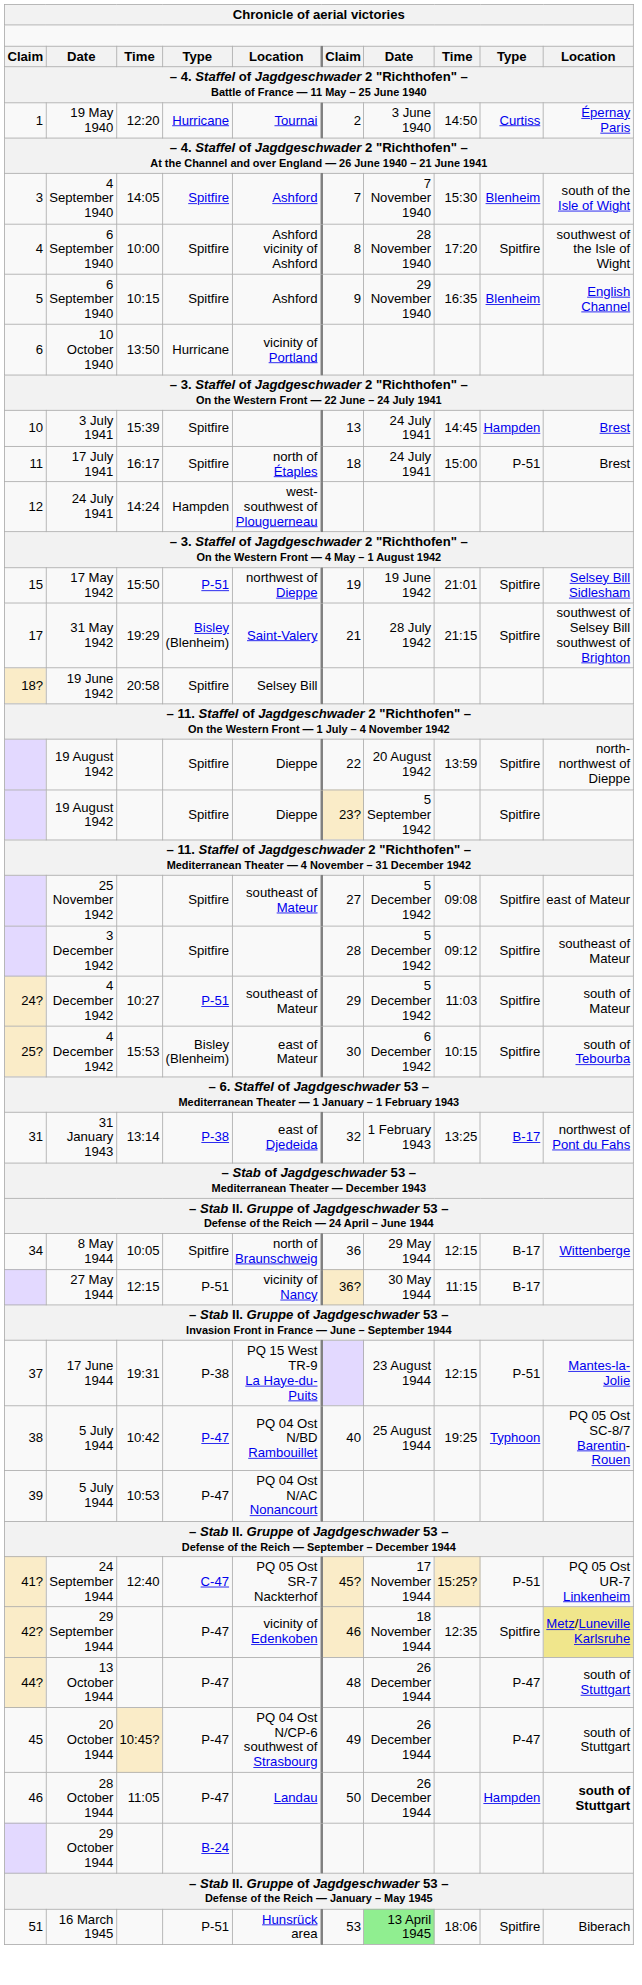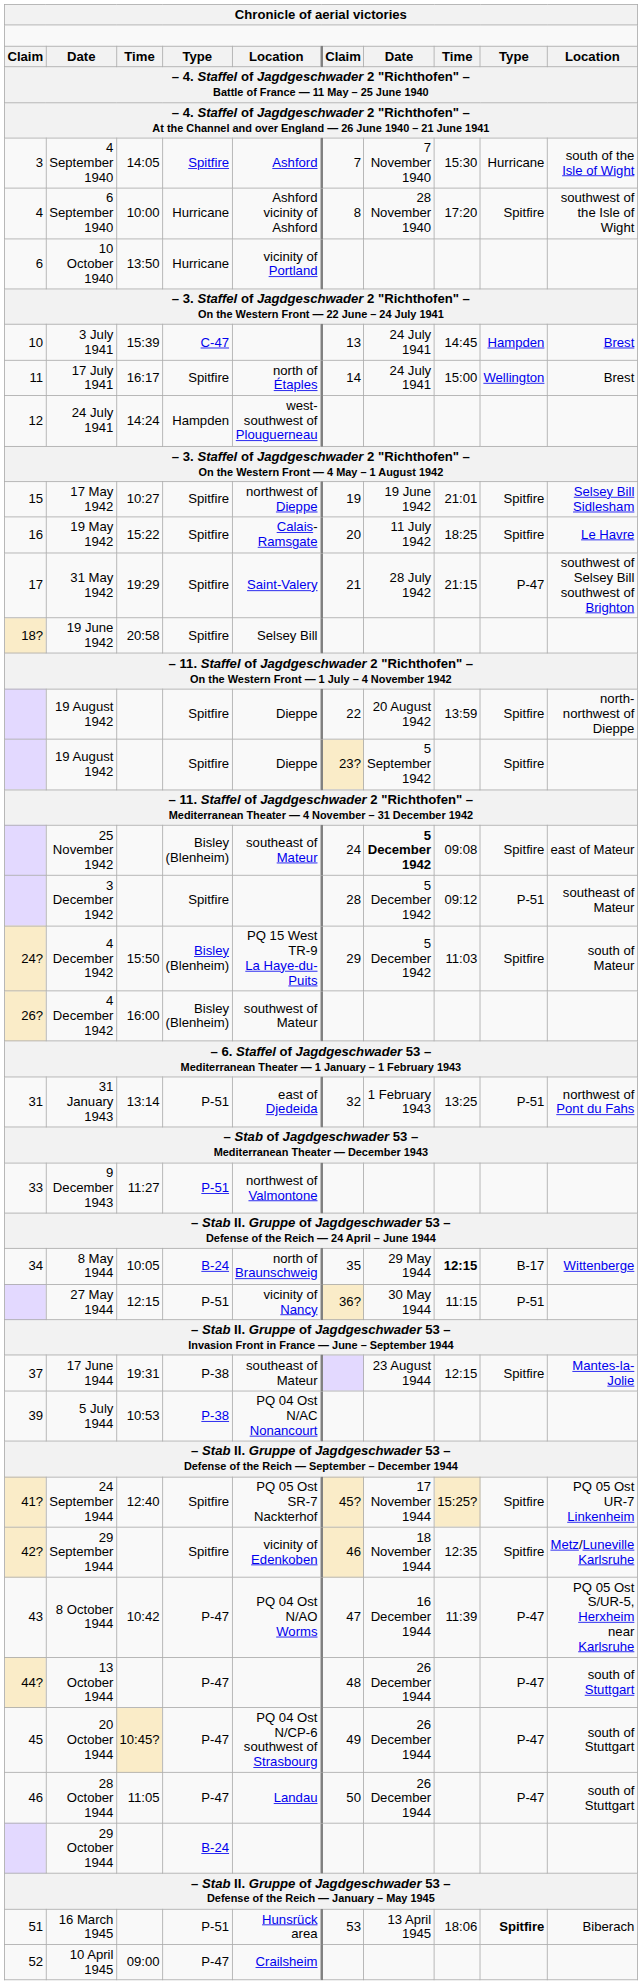 <table class="wikitable plainrowheaders collapsible" style="margin-left: auto; margin-right: auto; border: none; text-align:right; width: 100%;">
 <tr>
 <th colspan="10">Chronicle of aerial victories</th>
 </tr>
 <tr>
 <td colspan="10" style="text-align: left;"><br></td>
 </tr>
 <tr>
 <th scope="col">Claim</th>
 <th scope="col">Date</th>
 <th scope="col">Time</th>
 <th scope="col" width="100px">Type</th>
 <th scope="col">Location</th>
 <th scope="col" style="border-left: 3px solid grey;">Claim</th>
 <th scope="col">Date</th>
 <th scope="col">Time</th>
 <th scope="col" width="100px">Type</th>
 <th scope="col">Location</th>
 </tr>
 <tr>
 <th colspan="10">– 4. <em>Staffel</em> of <em>Jagdgeschwader</em> 2 "Richthofen" –<br><small>Battle of France — 11 May – 25 June 1940</small></th>
 </tr>
 <tr>
-<td>1</td>
-<td>19 May 1940</td>
-<td>12:20</td>
-<td><a href='#'>Hurricane</a></td>
-<td><a href='#'>Tournai</a></td>
-<td style="border-left: 3px solid grey;">2</td>
-<td>3 June 1940</td>
-<td>14:50</td>
-<td><a href='#'>Curtiss</a></td>
-<td><a href='#'>Épernay</a><br><a href='#'>Paris</a></td>
-</tr>
-<tr>
 <th colspan="10">– 4. <em>Staffel</em> of <em>Jagdgeschwader</em> 2 "Richthofen" –<br><small>At the Channel and over England — 26 June 1940 – 21 June 1941</small></th>
 </tr>
 <tr>
 <td>3</td>
 <td>4 September 1940</td>
 <td>14:05</td>
 <td><a href='#'>Spitfire</a></td>
 <td><a href='#'>Ashford</a></td>
 <td style="border-left: 3px solid grey;">7</td>
 <td>7 November 1940</td>
 <td>15:30</td>
-<td><a href='#'>Blenheim</a></td>
+<td>Hurricane</td>
 <td>south of the <a href='#'>Isle of Wight</a></td>
 </tr>
 <tr>
 <td>4</td>
 <td>6 September 1940</td>
 <td>10:00</td>
-<td>Spitfire</td>
+<td>Hurricane</td>
 <td>Ashford<br>vicinity of Ashford</td>
 <td style="border-left: 3px solid grey;">8</td>
 <td>28 November 1940</td>
 <td>17:20</td>
 <td>Spitfire</td>
 <td>southwest of the Isle of Wight</td>
-</tr>
-<tr>
-<td>5</td>
-<td>6 September 1940</td>
-<td>10:15</td>
-<td>Spitfire</td>
-<td>Ashford</td>
-<td style="border-left: 3px solid grey;">9</td>
-<td>29 November 1940</td>
-<td>16:35</td>
-<td><a href='#'>Blenheim</a></td>
-<td><a href='#'>English Channel</a></td>
 </tr>
 <tr>
 <td>6</td>
 <td>10 October 1940</td>
 <td>13:50</td>
 <td>Hurricane</td>
 <td>vicinity of <a href='#'>Portland</a></td>
 <td style="border-left: 3px solid grey;"></td>
 <td></td>
 <td></td>
 <td></td>
 <td></td>
 </tr>
 <tr>
 <th colspan="10">– 3. <em>Staffel</em> of <em>Jagdgeschwader</em> 2 "Richthofen" –<br><small>On the Western Front — 22 June – 24 July 1941</small></th>
 </tr>
 <tr>
 <td>10</td>
 <td>3 July 1941</td>
 <td>15:39</td>
-<td>Spitfire</td>
+<td><a href='#'>C-47</a></td>
 <td></td>
 <td style="border-left: 3px solid grey;">13</td>
 <td>24 July 1941</td>
 <td>14:45</td>
 <td><a href='#'>Hampden</a></td>
 <td><a href='#'>Brest</a></td>
 </tr>
 <tr>
 <td>11</td>
 <td>17 July 1941</td>
 <td>16:17</td>
 <td>Spitfire</td>
 <td>north of <a href='#'>Étaples</a></td>
-<td style="border-left: 3px solid grey;">18</td>
+<td style="border-left: 3px solid grey;">14</td>
 <td>24 July 1941</td>
 <td>15:00</td>
-<td>P-51</td>
+<td><a href='#'>Wellington</a></td>
 <td>Brest</td>
 </tr>
 <tr>
 <td>12</td>
 <td>24 July 1941</td>
 <td>14:24</td>
 <td>Hampden</td>
 <td>west-southwest of <a href='#'>Plouguerneau</a></td>
 <td style="border-left: 3px solid grey;"></td>
 <td></td>
 <td></td>
 <td></td>
 <td></td>
 </tr>
 <tr>
 <th colspan="10">– 3. <em>Staffel</em> of <em>Jagdgeschwader</em> 2 "Richthofen" –<br><small>On the Western Front — 4 May – 1 August 1942</small></th>
 </tr>
 <tr>
 <td>15</td>
 <td>17 May 1942</td>
-<td>15:50</td>
-<td><a href='#'>P-51</a></td>
+<td>10:27</td>
+<td>Spitfire</td>
 <td> northwest of <a href='#'>Dieppe</a></td>
 <td style="border-left: 3px solid grey;">19</td>
 <td>19 June 1942</td>
 <td>21:01</td>
 <td>Spitfire</td>
 <td><a href='#'>Selsey Bill</a><br><a href='#'>Sidlesham</a></td>
 </tr>
 <tr>
+<td>16</td>
+<td>19 May 1942</td>
+<td>15:22</td>
+<td>Spitfire</td>
+<td><a href='#'>Calais</a>-<a href='#'>Ramsgate</a></td>
+<td style="border-left: 3px solid grey;">20</td>
+<td>11 July 1942</td>
+<td>18:25</td>
+<td>Spitfire</td>
+<td><a href='#'>Le Havre</a></td>
+</tr>
+<tr>
 <td>17</td>
 <td>31 May 1942</td>
 <td>19:29</td>
-<td><a href='#'>Bisley</a> (Blenheim)</td>
+<td>Spitfire</td>
 <td><a href='#'>Saint-Valery</a></td>
 <td style="border-left: 3px solid grey;">21</td>
 <td>28 July 1942</td>
 <td>21:15</td>
-<td>Spitfire</td>
+<td>P-47</td>
 <td>southwest of Selsey Bill<br> southwest of <a href='#'>Brighton</a></td>
 </tr>
 <tr>
 <td style="background:#faecc8">18?</td>
 <td>19 June 1942</td>
 <td>20:58</td>
 <td>Spitfire</td>
 <td>Selsey Bill</td>
 <td style="border-left: 3px solid grey;"></td>
 <td></td>
 <td></td>
 <td></td>
 <td></td>
 </tr>
 <tr>
 <th colspan="10">– 11. <em>Staffel</em> of <em>Jagdgeschwader</em> 2 "Richthofen" –<br><small>On the Western Front — 1 July – 4 November 1942</small></th>
 </tr>
 <tr>
 <td style="background:#e3d9ff;"></td>
 <td>19 August 1942</td>
 <td></td>
 <td>Spitfire</td>
 <td>Dieppe</td>
 <td style="border-left: 3px solid grey;">22</td>
 <td>20 August 1942</td>
 <td>13:59</td>
 <td>Spitfire</td>
 <td> north-northwest of Dieppe</td>
 </tr>
 <tr>
 <td style="background:#e3d9ff;"></td>
 <td>19 August 1942</td>
 <td></td>
 <td>Spitfire</td>
 <td>Dieppe</td>
 <td style="border-left: 3px solid grey; background:#faecc8">23?</td>
 <td>5 September 1942</td>
 <td></td>
 <td>Spitfire</td>
 <td></td>
 </tr>
 <tr>
 <th colspan="10">– 11. <em>Staffel</em> of <em>Jagdgeschwader</em> 2 "Richthofen" –<br><small>Mediterranean Theater — 4 November – 31 December 1942</small></th>
 </tr>
 <tr>
 <td style="background:#e3d9ff;"></td>
 <td>25 November 1942</td>
 <td></td>
-<td>Spitfire</td>
+<td>Bisley (Blenheim)</td>
 <td>southeast of <a href='#'>Mateur</a></td>
-<td style="border-left: 3px solid grey;">27</td>
-<td>5 December 1942</td>
+<td style="border-left: 3px solid grey;">24</td>
+<td><strong>5 December 1942</strong></td>
 <td>09:08</td>
 <td>Spitfire</td>
 <td> east of Mateur</td>
 </tr>
 <tr>
 <td style="background:#e3d9ff;"></td>
 <td>3 December 1942</td>
 <td></td>
 <td>Spitfire</td>
 <td></td>
 <td style="border-left: 3px solid grey;">28</td>
 <td>5 December 1942</td>
 <td>09:12</td>
-<td>Spitfire</td>
+<td>P-51</td>
 <td> southeast of Mateur</td>
 </tr>
 <tr>
 <td style="background:#faecc8">24?</td>
 <td>4 December 1942</td>
-<td>10:27</td>
-<td><a href='#'>P-51</a></td>
-<td>southeast of Mateur</td>
+<td>15:50</td>
+<td><a href='#'>Bisley</a> (Blenheim)</td>
+<td>PQ 15 West TR-9<br><a href='#'>La Haye-du-Puits</a></td>
 <td style="border-left: 3px solid grey;">29</td>
 <td>5 December 1942</td>
 <td>11:03</td>
 <td>Spitfire</td>
 <td> south of Mateur</td>
 </tr>
 <tr>
-<td style="background:#faecc8">25?</td>
+<td style="background:#faecc8">26?</td>
 <td>4 December 1942</td>
-<td>15:53</td>
+<td>16:00</td>
 <td>Bisley (Blenheim)</td>
-<td>east of Mateur</td>
-<td style="border-left: 3px solid grey;">30</td>
-<td>6 December 1942</td>
-<td>10:15</td>
-<td>Spitfire</td>
-<td> south of <a href='#'>Tebourba</a></td>
+<td>southwest of Mateur</td>
+<td style="border-left: 3px solid grey;"></td>
+<td></td>
+<td></td>
+<td></td>
+<td></td>
 </tr>
 <tr>
 <th colspan="10">– 6. <em>Staffel</em> of <em>Jagdgeschwader</em> 53 –<br><small>Mediterranean Theater — 1 January – 1 February 1943</small></th>
 </tr>
 <tr>
 <td>31</td>
 <td>31 January 1943</td>
 <td>13:14</td>
-<td><a href='#'>P-38</a></td>
+<td>P-51</td>
 <td> east of <a href='#'>Djedeida</a></td>
 <td style="border-left: 3px solid grey;">32</td>
 <td>1 February 1943</td>
 <td>13:25</td>
-<td><a href='#'>B-17</a></td>
+<td>P-51</td>
 <td> northwest of <a href='#'>Pont du Fahs</a></td>
 </tr>
 <tr>
 <th colspan="10">– <em>Stab</em> of <em>Jagdgeschwader</em> 53 –<br><small>Mediterranean Theater — December 1943</small></th>
+</tr>
+<tr>
+<td>33</td>
+<td>9 December 1943</td>
+<td>11:27</td>
+<td><a href='#'>P-51</a></td>
+<td>northwest of <a href='#'>Valmontone</a></td>
+<td style="border-left: 3px solid grey;"></td>
+<td></td>
+<td></td>
+<td></td>
+<td></td>
 </tr>
 <tr>
 <th colspan="10">– <em>Stab</em> II. <em>Gruppe</em> of <em>Jagdgeschwader</em> 53 –<br><small>Defense of the Reich — 24 April – June 1944</small></th>
 </tr>
 <tr>
 <td>34</td>
 <td>8 May 1944</td>
 <td>10:05</td>
-<td>Spitfire</td>
+<td><a href='#'>B-24</a></td>
 <td> north of <a href='#'>Braunschweig</a></td>
-<td style="border-left: 3px solid grey;">36</td>
+<td style="border-left: 3px solid grey;">35</td>
 <td>29 May 1944</td>
-<td>12:15</td>
+<td><strong>12:15</strong></td>
 <td>B-17</td>
 <td><a href='#'>Wittenberge</a></td>
 </tr>
 <tr>
 <td style="background:#e3d9ff;"></td>
 <td>27 May 1944</td>
 <td>12:15</td>
 <td>P-51</td>
 <td>vicinity of <a href='#'>Nancy</a></td>
 <td style="border-left: 3px solid grey; background:#faecc8">36?</td>
 <td>30 May 1944</td>
 <td>11:15</td>
-<td>B-17</td>
+<td>P-51</td>
 <td></td>
 </tr>
 <tr>
 <th colspan="10">– <em>Stab</em> II. <em>Gruppe</em> of <em>Jagdgeschwader</em> 53 –<br><small>Invasion Front in France — June – September 1944</small></th>
 </tr>
 <tr>
 <td>37</td>
 <td>17 June 1944</td>
 <td>19:31</td>
 <td>P-38</td>
-<td>PQ 15 West TR-9<br><a href='#'>La Haye-du-Puits</a></td>
+<td>southeast of Mateur</td>
 <td style="border-left: 3px solid grey; background:#e3d9ff;"></td>
 <td>23 August 1944</td>
 <td>12:15</td>
-<td>P-51</td>
+<td>Spitfire</td>
 <td><a href='#'>Mantes-la-Jolie</a></td>
-</tr>
-<tr>
-<td>38</td>
-<td>5 July 1944</td>
-<td>10:42</td>
-<td><a href='#'>P-47</a></td>
-<td>PQ 04 Ost N/BD<br><a href='#'>Rambouillet</a></td>
-<td style="border-left: 3px solid grey;">40</td>
-<td>25 August 1944</td>
-<td>19:25</td>
-<td><a href='#'>Typhoon</a></td>
-<td>PQ 05 Ost SC-8/7<br><a href='#'>Barentin</a>-<a href='#'>Rouen</a></td>
 </tr>
 <tr>
 <td>39</td>
 <td>5 July 1944</td>
 <td>10:53</td>
-<td>P-47</td>
+<td><a href='#'>P-38</a></td>
 <td>PQ 04 Ost N/AC<br><a href='#'>Nonancourt</a></td>
 <td style="border-left: 3px solid grey;"></td>
 <td></td>
 <td></td>
 <td></td>
 <td></td>
 </tr>
 <tr>
 <th colspan="10">– <em>Stab</em> II. <em>Gruppe</em> of <em>Jagdgeschwader</em> 53 –<br><small>Defense of the Reich — September – December 1944</small></th>
 </tr>
 <tr>
 <td style="background:#faecc8">41?</td>
 <td>24 September 1944</td>
 <td>12:40</td>
-<td><a href='#'>C-47</a></td>
+<td>Spitfire</td>
 <td>PQ 05 Ost SR-7<br>Nackterhof</td>
 <td style="border-left: 3px solid grey; background:#faecc8">45?</td>
 <td>17 November 1944</td>
 <td style="background:#faecc8">15:25?</td>
-<td>P-51</td>
+<td>Spitfire</td>
 <td>PQ 05 Ost UR-7<br><a href='#'>Linkenheim</a></td>
 </tr>
 <tr>
 <td style="background:#faecc8">42?</td>
 <td>29 September 1944</td>
 <td></td>
-<td>P-47</td>
+<td>Spitfire</td>
 <td>vicinity of <a href='#'>Edenkoben</a></td>
 <td style="border-left: 3px solid grey; background:#faecc8">46</td>
 <td>18 November 1944</td>
 <td>12:35</td>
 <td>Spitfire</td>
-<td style="background: khaki;"><a href='#'>Metz</a>/<a href='#'>Luneville</a><br><a href='#'>Karlsruhe</a></td>
+<td><a href='#'>Metz</a>/<a href='#'>Luneville</a><br><a href='#'>Karlsruhe</a></td>
+</tr>
+<tr>
+<td>43</td>
+<td>8 October 1944</td>
+<td>10:42</td>
+<td>P-47</td>
+<td>PQ 04 Ost N/AO<br><a href='#'>Worms</a></td>
+<td style="border-left: 3px solid grey;">47</td>
+<td>16 December 1944</td>
+<td>11:39</td>
+<td>P-47</td>
+<td>PQ 05 Ost S/UR-5, <a href='#'>Herxheim</a> near <a href='#'>Karlsruhe</a></td>
 </tr>
 <tr>
 <td style="background:#faecc8">44?</td>
 <td>13 October 1944</td>
 <td></td>
 <td>P-47</td>
 <td></td>
 <td style="border-left: 3px solid grey;">48</td>
 <td>26 December 1944</td>
 <td></td>
 <td>P-47</td>
 <td>south of <a href='#'>Stuttgart</a></td>
 </tr>
 <tr>
 <td>45</td>
 <td>20 October 1944</td>
 <td style="background:#faecc8">10:45?</td>
 <td>P-47</td>
 <td>PQ 04 Ost N/CP-6<br>southwest of <a href='#'>Strasbourg</a></td>
 <td style="border-left: 3px solid grey;">49</td>
 <td>26 December 1944</td>
 <td></td>
 <td>P-47</td>
 <td>south of Stuttgart</td>
 </tr>
 <tr>
 <td>46</td>
 <td>28 October 1944</td>
 <td>11:05</td>
 <td>P-47</td>
 <td><a href='#'>Landau</a></td>
 <td style="border-left: 3px solid grey;">50</td>
 <td>26 December 1944</td>
 <td></td>
-<td><a href='#'>Hampden</a></td>
-<td><strong>south of Stuttgart</strong></td>
+<td>P-47</td>
+<td>south of Stuttgart</td>
 </tr>
 <tr>
 <td style="background:#e3d9ff;"></td>
 <td>29 October 1944</td>
 <td></td>
 <td><a href='#'>B-24</a></td>
 <td></td>
 <td style="border-left: 3px solid grey;"></td>
 <td></td>
 <td></td>
 <td></td>
 <td></td>
 </tr>
 <tr>
 <th colspan="10">– <em>Stab</em> II. <em>Gruppe</em> of <em>Jagdgeschwader</em> 53 –<br><small>Defense of the Reich — January – May 1945</small></th>
 </tr>
 <tr>
 <td>51</td>
 <td>16 March 1945</td>
 <td></td>
 <td>P-51</td>
 <td><a href='#'>Hunsrück</a> area</td>
 <td style="border-left: 3px solid grey;">53</td>
-<td style="background: lightgreen;">13 April 1945</td>
+<td>13 April 1945</td>
 <td>18:06</td>
-<td>Spitfire</td>
+<td><strong>Spitfire</strong></td>
 <td>Biberach</td>
 </tr>
+<tr>
+<td>52</td>
+<td>10 April 1945</td>
+<td>09:00</td>
+<td>P-47</td>
+<td><a href='#'>Crailsheim</a></td>
+<td style="border-left: 3px solid grey;"></td>
+<td></td>
+<td></td>
+<td></td>
+<td></td>
+</tr>
 </table>
